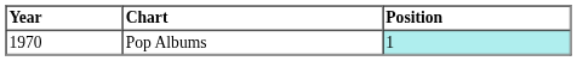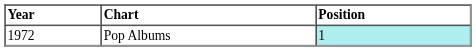 <table border=1 cellspacing=0 cellpadding=2 width="550px">
 <tr>
 <th align="left">Year</th>
 <th align="left">Chart</th>
 <th align="left">Position</th>
 </tr>
 <tr>
-<td align="left">1970</td>
+<td align="left">1972</td>
 <td align="left">Pop Albums</td>
 <td align="left" style="background: paleturquoise;">1</td>
 </tr>
 <tr>
 </tr>
 </table>
